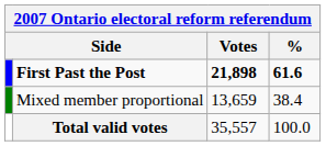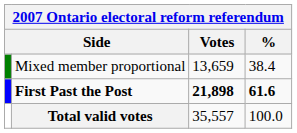 <table class="wikitable" style="font-size: 95%; clear:both">
 <tr style="background-color:#E9E9E9">
 <th colspan=4><a href='#'>2007 Ontario electoral reform referendum</a></th>
 </tr>
 <tr style="background-color:#E9E9E9">
 <th colspan=2 style="width: 130px">Side</th>
 <th style="width: 50px">Votes</th>
 <th style="width: 40px">%</th>
 </tr>
 <tr>
+<td bgcolor="green"></td>
+<td>Mixed member proportional</td>
+<td>13,659</td>
+<td>38.4</td>
+</tr>
+<tr>
 <td bgcolor="blue"></td>
 <td><strong>First Past the Post</strong></td>
 <td><strong>21,898</strong></td>
 <td><strong>61.6</strong></td>
-</tr>
-<tr>
-<td bgcolor="green"></td>
-<td>Mixed member proportional</td>
-<td>13,659</td>
-<td>38.4</td>
 </tr>
 <tr>
 <td bgcolor="white"></td>
 <th>Total valid votes</th>
 <td>35,557</td>
 <td>100.0</td>
 </tr>
 </table>
